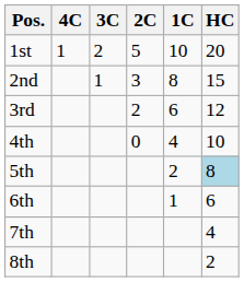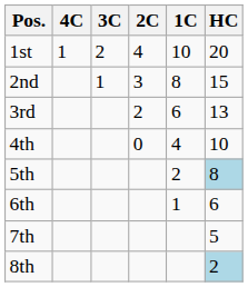 <table class="wikitable" text-align:center">
 <tr>
 <th style="width:20%;">Pos.</th>
 <th style="width:16%;">4C</th>
 <th style="width:16%;">3C</th>
 <th style="width:16%;">2C</th>
 <th style="width:16%;">1C</th>
 <th style="width:16%;">HC</th>
 </tr>
 <tr>
 <td>1st</td>
 <td>1</td>
 <td>2</td>
-<td>5</td>
+<td>4</td>
 <td>10</td>
 <td>20</td>
 </tr>
 <tr>
 <td>2nd</td>
 <td></td>
 <td>1</td>
 <td>3</td>
 <td>8</td>
 <td>15</td>
 </tr>
 <tr>
 <td>3rd</td>
 <td></td>
 <td></td>
 <td>2</td>
 <td>6</td>
-<td>12</td>
+<td>13</td>
 </tr>
 <tr>
 <td>4th</td>
 <td></td>
 <td></td>
 <td>0</td>
 <td>4</td>
 <td>10</td>
 </tr>
 <tr>
 <td>5th</td>
 <td></td>
 <td></td>
 <td></td>
 <td>2</td>
 <td style="background: lightblue;">8</td>
 </tr>
 <tr>
 <td>6th</td>
 <td></td>
 <td></td>
 <td></td>
 <td>1</td>
 <td>6</td>
 </tr>
 <tr>
 <td>7th</td>
 <td></td>
 <td></td>
 <td></td>
 <td></td>
-<td>4</td>
+<td>5</td>
 </tr>
 <tr>
 <td>8th</td>
 <td></td>
 <td></td>
 <td></td>
 <td></td>
-<td>2</td>
+<td style="background: lightblue;">2</td>
 </tr>
 </table>
